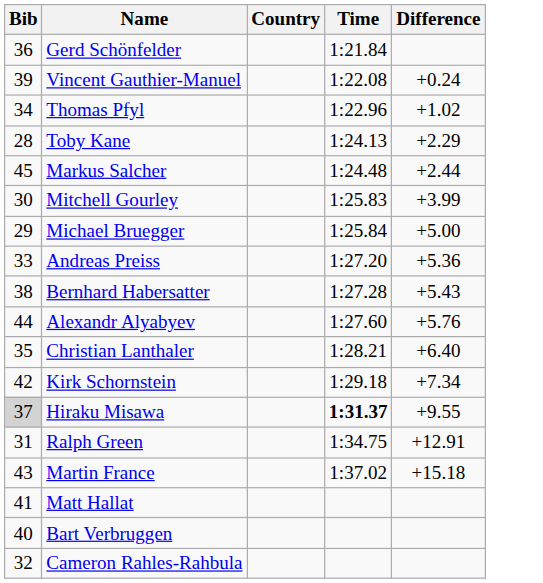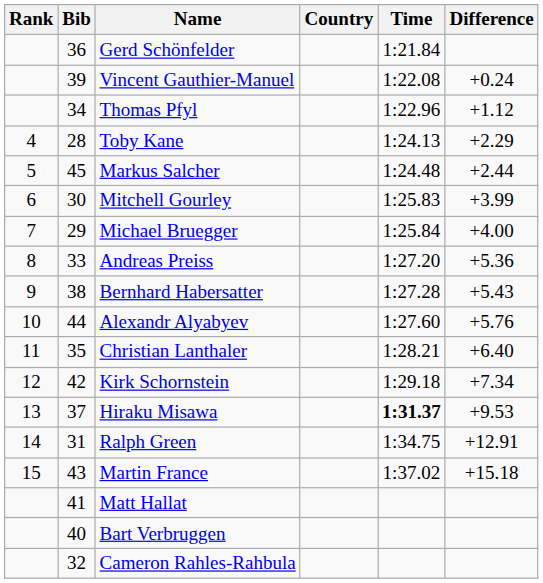 <table class="wikitable sortable" style="text-align:center">
 <tr>
+<th>Rank</th>
 <th>Bib</th>
 <th>Name</th>
 <th>Country</th>
 <th>Time</th>
 <th>Difference</th>
 </tr>
 <tr>
+<td></td>
 <td>36</td>
 <td align=left><a href='#'>Gerd Schönfelder</a></td>
 <td align=left></td>
 <td>1:21.84</td>
 <td></td>
 </tr>
 <tr>
+<td></td>
 <td>39</td>
 <td align=left><a href='#'>Vincent Gauthier-Manuel</a></td>
 <td align=left></td>
 <td>1:22.08</td>
 <td>+0.24</td>
 </tr>
 <tr>
+<td></td>
 <td>34</td>
 <td align=left><a href='#'>Thomas Pfyl</a></td>
 <td align=left></td>
 <td>1:22.96</td>
-<td>+1.02</td>
+<td>+1.12</td>
 </tr>
 <tr>
+<td>4</td>
 <td>28</td>
 <td align=left><a href='#'>Toby Kane</a></td>
 <td align=left></td>
 <td>1:24.13</td>
 <td>+2.29</td>
 </tr>
 <tr>
+<td>5</td>
 <td>45</td>
 <td align=left><a href='#'>Markus Salcher</a></td>
 <td align=left></td>
 <td>1:24.48</td>
 <td>+2.44</td>
 </tr>
 <tr>
+<td>6</td>
 <td>30</td>
 <td align=left><a href='#'>Mitchell Gourley</a></td>
 <td align=left></td>
 <td>1:25.83</td>
 <td>+3.99</td>
 </tr>
 <tr>
+<td>7</td>
 <td>29</td>
 <td align=left><a href='#'>Michael Bruegger</a></td>
 <td align=left></td>
 <td>1:25.84</td>
-<td>+5.00</td>
+<td>+4.00</td>
 </tr>
 <tr>
+<td>8</td>
 <td>33</td>
 <td align=left><a href='#'>Andreas Preiss</a></td>
 <td align=left></td>
 <td>1:27.20</td>
 <td>+5.36</td>
 </tr>
 <tr>
+<td>9</td>
 <td>38</td>
 <td align=left><a href='#'>Bernhard Habersatter</a></td>
 <td align=left></td>
 <td>1:27.28</td>
 <td>+5.43</td>
 </tr>
 <tr>
+<td>10</td>
 <td>44</td>
 <td align=left><a href='#'>Alexandr Alyabyev</a></td>
 <td align=left></td>
 <td>1:27.60</td>
 <td>+5.76</td>
 </tr>
 <tr>
+<td>11</td>
 <td>35</td>
 <td align=left><a href='#'>Christian Lanthaler</a></td>
 <td align=left></td>
 <td>1:28.21</td>
 <td>+6.40</td>
 </tr>
 <tr>
+<td>12</td>
 <td>42</td>
 <td align=left><a href='#'>Kirk Schornstein</a></td>
 <td align=left></td>
 <td>1:29.18</td>
 <td>+7.34</td>
 </tr>
 <tr>
-<td style="background: lightgrey;">37</td>
+<td>13</td>
+<td>37</td>
 <td align=left><a href='#'>Hiraku Misawa</a></td>
 <td align=left></td>
 <td><strong>1:31.37</strong></td>
-<td>+9.55</td>
+<td>+9.53</td>
 </tr>
 <tr>
+<td>14</td>
 <td>31</td>
 <td align=left><a href='#'>Ralph Green</a></td>
 <td align=left></td>
 <td>1:34.75</td>
 <td>+12.91</td>
 </tr>
 <tr>
+<td>15</td>
 <td>43</td>
 <td align=left><a href='#'>Martin France</a></td>
 <td align=left></td>
 <td>1:37.02</td>
 <td>+15.18</td>
 </tr>
 <tr>
+<td></td>
 <td>41</td>
 <td align=left><a href='#'>Matt Hallat</a></td>
 <td align=left></td>
 <td></td>
 <td></td>
 </tr>
 <tr>
+<td></td>
 <td>40</td>
 <td align=left><a href='#'>Bart Verbruggen</a></td>
 <td align=left></td>
 <td></td>
 <td></td>
 </tr>
 <tr>
+<td></td>
 <td>32</td>
 <td align=left><a href='#'>Cameron Rahles-Rahbula</a></td>
 <td align=left></td>
 <td></td>
 <td></td>
 </tr>
 </table>
